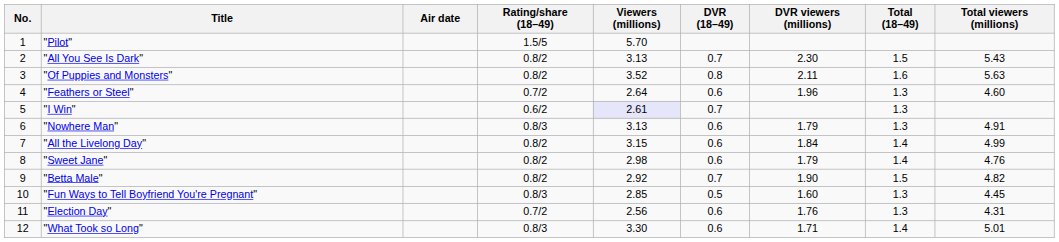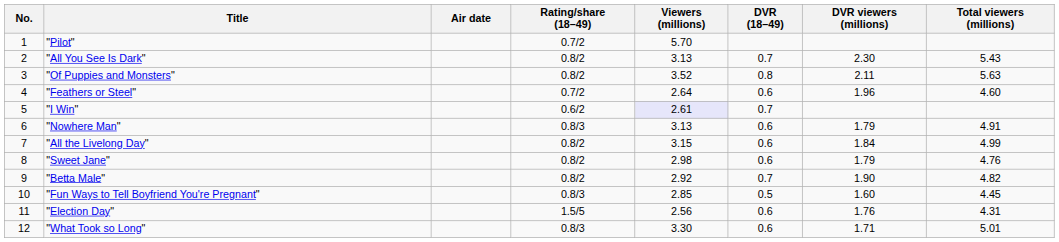 <table class="wikitable sortable" style="text-align:center;width:99%">
 <tr>
 <th>No.</th>
 <th>Title</th>
 <th>Air date</th>
 <th data-sort-type="number">Rating/share<br>(18–49)</th>
 <th data-sort-type="number">Viewers<br>(millions)</th>
 <th data-sort-type="number">DVR<br>(18–49)</th>
 <th data-sort-type="number">DVR viewers<br>(millions)</th>
-<th data-sort-type="number">Total<br>(18–49)</th>
 <th data-sort-type="number">Total viewers<br>(millions)</th>
 </tr>
 <tr>
 <td>1</td>
 <td style="text-align:left;">"<a href='#'>Pilot</a>"</td>
 <td style="text-align:left;"></td>
-<td>1.5/5</td>
+<td>0.7/2</td>
 <td>5.70</td>
-<td></td>
 <td></td>
 <td></td>
 <td></td>
 </tr>
 <tr>
 <td>2</td>
 <td style="text-align:left;">"<a href='#'>All You See Is Dark</a>"</td>
 <td style="text-align:left;"></td>
 <td>0.8/2</td>
 <td>3.13</td>
 <td>0.7</td>
 <td>2.30</td>
-<td>1.5</td>
 <td>5.43</td>
 </tr>
 <tr>
 <td>3</td>
 <td style="text-align:left;">"<a href='#'>Of Puppies and Monsters</a>"</td>
 <td style="text-align:left;"></td>
 <td>0.8/2</td>
 <td>3.52</td>
 <td>0.8</td>
 <td>2.11</td>
-<td>1.6</td>
 <td>5.63</td>
 </tr>
 <tr>
 <td>4</td>
 <td style="text-align:left;">"<a href='#'>Feathers or Steel</a>"</td>
 <td style="text-align:left;"></td>
 <td>0.7/2</td>
 <td>2.64</td>
 <td>0.6</td>
 <td>1.96</td>
-<td>1.3</td>
 <td>4.60</td>
 </tr>
 <tr>
 <td>5</td>
 <td style="text-align:left;">"<a href='#'>I Win</a>"</td>
 <td style="text-align:left;"></td>
 <td>0.6/2</td>
 <td style="background: lavender;">2.61</td>
 <td>0.7</td>
 <td></td>
-<td>1.3</td>
 <td></td>
 </tr>
 <tr>
 <td>6</td>
 <td style="text-align:left;">"<a href='#'>Nowhere Man</a>"</td>
 <td style="text-align:left;"></td>
 <td>0.8/3</td>
 <td>3.13</td>
 <td>0.6</td>
 <td>1.79</td>
-<td>1.3</td>
 <td>4.91</td>
 </tr>
 <tr>
 <td>7</td>
 <td style="text-align:left;">"<a href='#'>All the Livelong Day</a>"</td>
 <td style="text-align:left;"></td>
 <td>0.8/2</td>
 <td>3.15</td>
 <td>0.6</td>
 <td>1.84</td>
-<td>1.4</td>
 <td>4.99</td>
 </tr>
 <tr>
 <td>8</td>
 <td style="text-align:left;">"<a href='#'>Sweet Jane</a>"</td>
 <td style="text-align:left;"></td>
 <td>0.8/2</td>
 <td>2.98</td>
 <td>0.6</td>
 <td>1.79</td>
-<td>1.4</td>
 <td>4.76</td>
 </tr>
 <tr>
 <td>9</td>
 <td style="text-align:left;">"<a href='#'>Betta Male</a>"</td>
 <td style="text-align:left;"></td>
 <td>0.8/2</td>
 <td>2.92</td>
 <td>0.7</td>
 <td>1.90</td>
-<td>1.5</td>
 <td>4.82</td>
 </tr>
 <tr>
 <td>10</td>
 <td style="text-align:left;">"<a href='#'>Fun Ways to Tell Boyfriend You're Pregnant</a>"</td>
 <td style="text-align:left;"></td>
 <td>0.8/3</td>
 <td>2.85</td>
 <td>0.5</td>
 <td>1.60</td>
-<td>1.3</td>
 <td>4.45</td>
 </tr>
 <tr>
 <td>11</td>
 <td style="text-align:left;">"<a href='#'>Election Day</a>"</td>
 <td style="text-align:left;"></td>
-<td>0.7/2</td>
+<td>1.5/5</td>
 <td>2.56</td>
 <td>0.6</td>
 <td>1.76</td>
-<td>1.3</td>
 <td>4.31</td>
 </tr>
 <tr>
 <td>12</td>
 <td style="text-align:left;">"<a href='#'>What Took so Long</a>"</td>
 <td style="text-align:left;"></td>
 <td>0.8/3</td>
 <td>3.30</td>
 <td>0.6</td>
 <td>1.71</td>
-<td>1.4</td>
 <td>5.01</td>
 </tr>
 </table>
